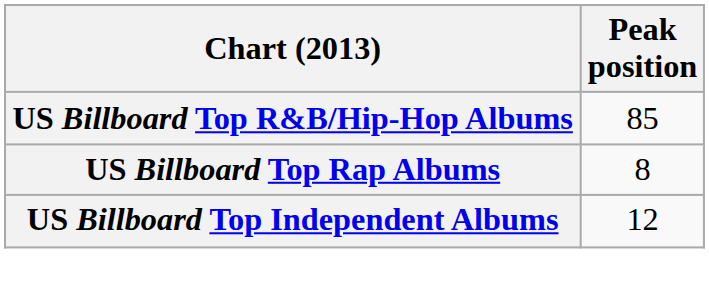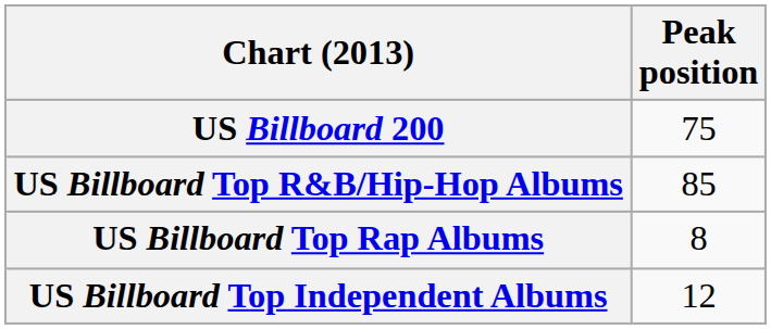 <table class="wikitable sortable plainrowheaders" style="text-align:center;">
 <tr>
 <th scope="col">Chart (2013)</th>
 <th scope="col">Peak<br>position</th>
+</tr>
+<tr>
+<th scope="row">US <a href='#'><em>Billboard</em> 200</a></th>
+<td>75</td>
 </tr>
 <tr>
 <th scope="row">US <em>Billboard</em> <a href='#'>Top R&B/Hip-Hop Albums</a></th>
 <td>85</td>
 </tr>
 <tr>
 <th scope="row">US <em>Billboard</em> <a href='#'>Top Rap Albums</a></th>
 <td>8</td>
 </tr>
 <tr>
 <th scope="row">US <em>Billboard</em> <a href='#'>Top Independent Albums</a></th>
 <td>12</td>
 </tr>
 </table>
